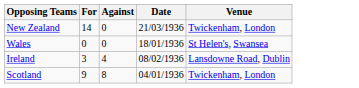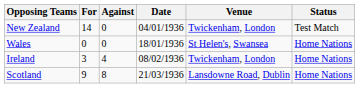 <table class="wikitable">
 <tr>
 <th>Opposing Teams</th>
 <th>For</th>
 <th>Against</th>
 <th>Date</th>
 <th>Venue</th>
+<th>Status</th>
 </tr>
 <tr>
 <td><a href='#'>New Zealand</a></td>
 <td>14</td>
 <td>0</td>
-<td>21/03/1936</td>
+<td>04/01/1936</td>
 <td><a href='#'>Twickenham</a>, <a href='#'>London</a></td>
+<td>Test Match</td>
 </tr>
 <tr>
 <td><a href='#'>Wales</a></td>
 <td>0</td>
 <td>0</td>
 <td>18/01/1936</td>
 <td><a href='#'>St Helen's</a>, <a href='#'>Swansea</a></td>
+<td><a href='#'>Home Nations</a></td>
 </tr>
 <tr>
 <td><a href='#'>Ireland</a></td>
 <td>3</td>
 <td>4</td>
 <td>08/02/1936</td>
-<td><a href='#'>Lansdowne Road</a>, <a href='#'>Dublin</a></td>
+<td><a href='#'>Twickenham</a>, <a href='#'>London</a></td>
+<td><a href='#'>Home Nations</a></td>
 </tr>
 <tr>
 <td><a href='#'>Scotland</a></td>
 <td>9</td>
 <td>8</td>
-<td>04/01/1936</td>
-<td><a href='#'>Twickenham</a>, <a href='#'>London</a></td>
+<td>21/03/1936</td>
+<td><a href='#'>Lansdowne Road</a>, <a href='#'>Dublin</a></td>
+<td><a href='#'>Home Nations</a></td>
 </tr>
 </table>
